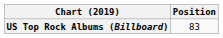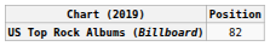 <table class="wikitable plainrowheaders" style="text-align:center">
 <tr>
 <th>Chart (2019)</th>
 <th>Position</th>
 </tr>
 <tr>
 <th scope="row">US Top Rock Albums (<em>Billboard</em>)</th>
-<td>83</td>
+<td>82</td>
 </tr>
 </table>
